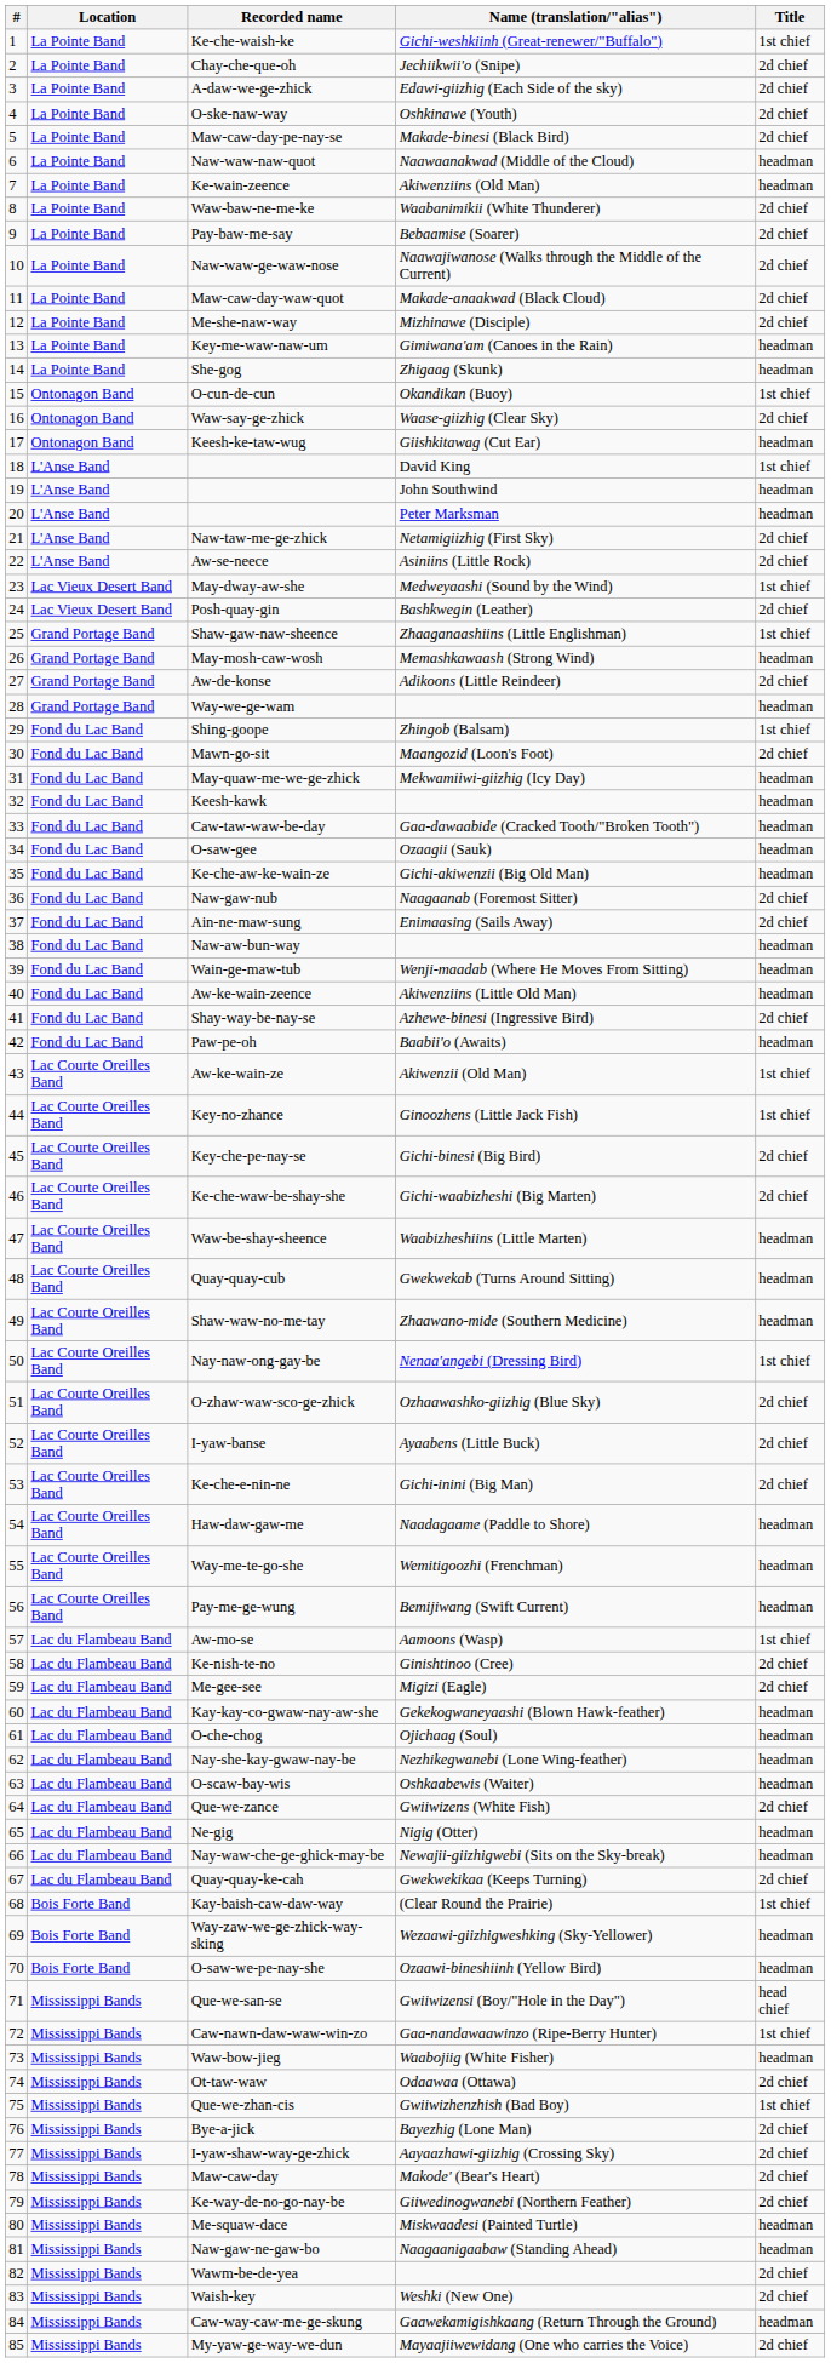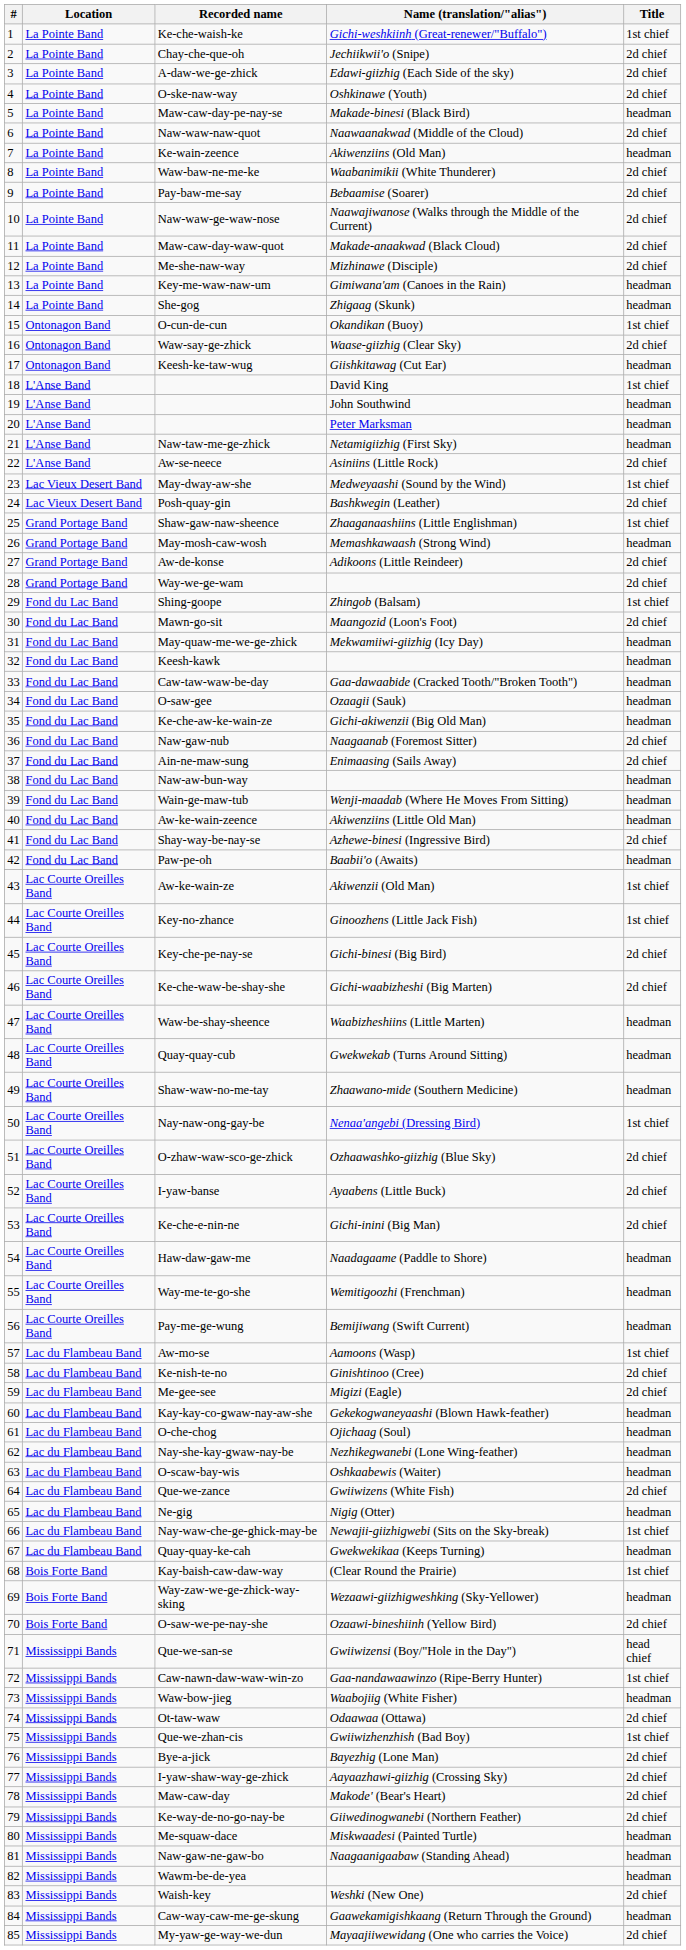 <table class="wikitable sortable">
 <tr>
 <th>#</th>
 <th>Location</th>
 <th>Recorded name</th>
 <th>Name (translation/"alias")</th>
 <th>Title</th>
 </tr>
 <tr>
 <td>1</td>
 <td><a href='#'>La Pointe Band</a></td>
 <td>Ke-che-waish-ke</td>
 <td><a href='#'><em>Gichi-weshkiinh</em> (Great-renewer/"Buffalo")</a></td>
 <td>1st chief</td>
 </tr>
 <tr>
 <td>2</td>
 <td><a href='#'>La Pointe Band</a></td>
 <td>Chay-che-que-oh</td>
 <td><em>Jechiikwii'o</em> (Snipe)</td>
 <td>2d chief</td>
 </tr>
 <tr>
 <td>3</td>
 <td><a href='#'>La Pointe Band</a></td>
 <td>A-daw-we-ge-zhick</td>
 <td><em>Edawi-giizhig</em> (Each Side of the sky)</td>
 <td>2d chief</td>
 </tr>
 <tr>
 <td>4</td>
 <td><a href='#'>La Pointe Band</a></td>
 <td>O-ske-naw-way</td>
 <td><em>Oshkinawe</em> (Youth)</td>
 <td>2d chief</td>
 </tr>
 <tr>
 <td>5</td>
 <td><a href='#'>La Pointe Band</a></td>
 <td>Maw-caw-day-pe-nay-se</td>
 <td><em>Makade-binesi</em> (Black Bird)</td>
-<td>2d chief</td>
+<td>headman</td>
 </tr>
 <tr>
 <td>6</td>
 <td><a href='#'>La Pointe Band</a></td>
 <td>Naw-waw-naw-quot</td>
 <td><em>Naawaanakwad</em> (Middle of the Cloud)</td>
-<td>headman</td>
+<td>2d chief</td>
 </tr>
 <tr>
 <td>7</td>
 <td><a href='#'>La Pointe Band</a></td>
 <td>Ke-wain-zeence</td>
 <td><em>Akiwenziins</em> (Old Man)</td>
 <td>headman</td>
 </tr>
 <tr>
 <td>8</td>
 <td><a href='#'>La Pointe Band</a></td>
 <td>Waw-baw-ne-me-ke</td>
 <td><em>Waabanimikii</em> (White Thunderer)</td>
 <td>2d chief</td>
 </tr>
 <tr>
 <td>9</td>
 <td><a href='#'>La Pointe Band</a></td>
 <td>Pay-baw-me-say</td>
 <td><em>Bebaamise</em> (Soarer)</td>
 <td>2d chief</td>
 </tr>
 <tr>
 <td>10</td>
 <td><a href='#'>La Pointe Band</a></td>
 <td>Naw-waw-ge-waw-nose</td>
 <td><em>Naawajiwanose</em> (Walks through the Middle of the Current)</td>
 <td>2d chief</td>
 </tr>
 <tr>
 <td>11</td>
 <td><a href='#'>La Pointe Band</a></td>
 <td>Maw-caw-day-waw-quot</td>
 <td><em>Makade-anaakwad</em> (Black Cloud)</td>
 <td>2d chief</td>
 </tr>
 <tr>
 <td>12</td>
 <td><a href='#'>La Pointe Band</a></td>
 <td>Me-she-naw-way</td>
 <td><em>Mizhinawe</em> (Disciple)</td>
 <td>2d chief</td>
 </tr>
 <tr>
 <td>13</td>
 <td><a href='#'>La Pointe Band</a></td>
 <td>Key-me-waw-naw-um</td>
 <td><em>Gimiwana'am</em> (Canoes in the Rain)</td>
 <td>headman</td>
 </tr>
 <tr>
 <td>14</td>
 <td><a href='#'>La Pointe Band</a></td>
 <td>She-gog</td>
 <td><em>Zhigaag</em> (Skunk)</td>
 <td>headman</td>
 </tr>
 <tr>
 <td>15</td>
 <td><a href='#'>Ontonagon Band</a></td>
 <td>O-cun-de-cun</td>
 <td><em>Okandikan</em> (Buoy)</td>
 <td>1st chief</td>
 </tr>
 <tr>
 <td>16</td>
 <td><a href='#'>Ontonagon Band</a></td>
 <td>Waw-say-ge-zhick</td>
 <td><em>Waase-giizhig</em> (Clear Sky)</td>
 <td>2d chief</td>
 </tr>
 <tr>
 <td>17</td>
 <td><a href='#'>Ontonagon Band</a></td>
 <td>Keesh-ke-taw-wug</td>
 <td><em>Giishkitawag</em> (Cut Ear)</td>
 <td>headman</td>
 </tr>
 <tr>
 <td>18</td>
 <td><a href='#'>L'Anse Band</a></td>
 <td></td>
 <td>David King</td>
 <td>1st chief</td>
 </tr>
 <tr>
 <td>19</td>
 <td><a href='#'>L'Anse Band</a></td>
 <td></td>
 <td>John Southwind</td>
 <td>headman</td>
 </tr>
 <tr>
 <td>20</td>
 <td><a href='#'>L'Anse Band</a></td>
 <td></td>
 <td><a href='#'>Peter Marksman</a></td>
 <td>headman</td>
 </tr>
 <tr>
 <td>21</td>
 <td><a href='#'>L'Anse Band</a></td>
 <td>Naw-taw-me-ge-zhick</td>
 <td><em>Netamigiizhig</em> (First Sky)</td>
-<td>2d chief</td>
+<td>headman</td>
 </tr>
 <tr>
 <td>22</td>
 <td><a href='#'>L'Anse Band</a></td>
 <td>Aw-se-neece</td>
 <td><em>Asiniins</em> (Little Rock)</td>
 <td>2d chief</td>
 </tr>
 <tr>
 <td>23</td>
 <td><a href='#'>Lac Vieux Desert Band</a></td>
 <td>May-dway-aw-she</td>
 <td><em>Medweyaashi</em> (Sound by the Wind)</td>
 <td>1st chief</td>
 </tr>
 <tr>
 <td>24</td>
 <td><a href='#'>Lac Vieux Desert Band</a></td>
 <td>Posh-quay-gin</td>
 <td><em>Bashkwegin</em> (Leather)</td>
 <td>2d chief</td>
 </tr>
 <tr>
 <td>25</td>
 <td><a href='#'>Grand Portage Band</a></td>
 <td>Shaw-gaw-naw-sheence</td>
 <td><em>Zhaaganaashiins</em> (Little Englishman)</td>
 <td>1st chief</td>
 </tr>
 <tr>
 <td>26</td>
 <td><a href='#'>Grand Portage Band</a></td>
 <td>May-mosh-caw-wosh</td>
 <td><em>Memashkawaash</em> (Strong Wind)</td>
 <td>headman</td>
 </tr>
 <tr>
 <td>27</td>
 <td><a href='#'>Grand Portage Band</a></td>
 <td>Aw-de-konse</td>
 <td><em>Adikoons</em> (Little Reindeer)</td>
 <td>2d chief</td>
 </tr>
 <tr>
 <td>28</td>
 <td><a href='#'>Grand Portage Band</a></td>
 <td>Way-we-ge-wam</td>
 <td></td>
-<td>headman</td>
+<td>2d chief</td>
 </tr>
 <tr>
 <td>29</td>
 <td><a href='#'>Fond du Lac Band</a></td>
 <td>Shing-goope</td>
 <td><em>Zhingob</em> (Balsam)</td>
 <td>1st chief</td>
 </tr>
 <tr>
 <td>30</td>
 <td><a href='#'>Fond du Lac Band</a></td>
 <td>Mawn-go-sit</td>
 <td><em>Maangozid</em> (Loon's Foot)</td>
 <td>2d chief</td>
 </tr>
 <tr>
 <td>31</td>
 <td><a href='#'>Fond du Lac Band</a></td>
 <td>May-quaw-me-we-ge-zhick</td>
 <td><em>Mekwamiiwi-giizhig</em> (Icy Day)</td>
 <td>headman</td>
 </tr>
 <tr>
 <td>32</td>
 <td><a href='#'>Fond du Lac Band</a></td>
 <td>Keesh-kawk</td>
 <td></td>
 <td>headman</td>
 </tr>
 <tr>
 <td>33</td>
 <td><a href='#'>Fond du Lac Band</a></td>
 <td>Caw-taw-waw-be-day</td>
 <td><em>Gaa-dawaabide</em> (Cracked Tooth/"Broken Tooth")</td>
 <td>headman</td>
 </tr>
 <tr>
 <td>34</td>
 <td><a href='#'>Fond du Lac Band</a></td>
 <td>O-saw-gee</td>
 <td><em>Ozaagii</em> (Sauk)</td>
 <td>headman</td>
 </tr>
 <tr>
 <td>35</td>
 <td><a href='#'>Fond du Lac Band</a></td>
 <td>Ke-che-aw-ke-wain-ze</td>
 <td><em>Gichi-akiwenzii</em> (Big Old Man)</td>
 <td>headman</td>
 </tr>
 <tr>
 <td>36</td>
 <td><a href='#'>Fond du Lac Band</a></td>
 <td>Naw-gaw-nub</td>
 <td><em>Naagaanab</em> (Foremost Sitter)</td>
 <td>2d chief</td>
 </tr>
 <tr>
 <td>37</td>
 <td><a href='#'>Fond du Lac Band</a></td>
 <td>Ain-ne-maw-sung</td>
 <td><em>Enimaasing</em> (Sails Away)</td>
 <td>2d chief</td>
 </tr>
 <tr>
 <td>38</td>
 <td><a href='#'>Fond du Lac Band</a></td>
 <td>Naw-aw-bun-way</td>
 <td></td>
 <td>headman</td>
 </tr>
 <tr>
 <td>39</td>
 <td><a href='#'>Fond du Lac Band</a></td>
 <td>Wain-ge-maw-tub</td>
 <td><em>Wenji-maadab</em> (Where He Moves From Sitting)</td>
 <td>headman</td>
 </tr>
 <tr>
 <td>40</td>
 <td><a href='#'>Fond du Lac Band</a></td>
 <td>Aw-ke-wain-zeence</td>
 <td><em>Akiwenziins</em> (Little Old Man)</td>
 <td>headman</td>
 </tr>
 <tr>
 <td>41</td>
 <td><a href='#'>Fond du Lac Band</a></td>
 <td>Shay-way-be-nay-se</td>
 <td><em>Azhewe-binesi</em> (Ingressive Bird)</td>
 <td>2d chief</td>
 </tr>
 <tr>
 <td>42</td>
 <td><a href='#'>Fond du Lac Band</a></td>
 <td>Paw-pe-oh</td>
 <td><em>Baabii'o</em> (Awaits)</td>
 <td>headman</td>
 </tr>
 <tr>
 <td>43</td>
 <td><a href='#'>Lac Courte Oreilles Band</a></td>
 <td>Aw-ke-wain-ze</td>
 <td><em>Akiwenzii</em> (Old Man)</td>
 <td>1st chief</td>
 </tr>
 <tr>
 <td>44</td>
 <td><a href='#'>Lac Courte Oreilles Band</a></td>
 <td>Key-no-zhance</td>
 <td><em>Ginoozhens</em> (Little Jack Fish)</td>
 <td>1st chief</td>
 </tr>
 <tr>
 <td>45</td>
 <td><a href='#'>Lac Courte Oreilles Band</a></td>
 <td>Key-che-pe-nay-se</td>
 <td><em>Gichi-binesi</em> (Big Bird)</td>
 <td>2d chief</td>
 </tr>
 <tr>
 <td>46</td>
 <td><a href='#'>Lac Courte Oreilles Band</a></td>
 <td>Ke-che-waw-be-shay-she</td>
 <td><em>Gichi-waabizheshi</em> (Big Marten)</td>
 <td>2d chief</td>
 </tr>
 <tr>
 <td>47</td>
 <td><a href='#'>Lac Courte Oreilles Band</a></td>
 <td>Waw-be-shay-sheence</td>
 <td><em>Waabizheshiins</em> (Little Marten)</td>
 <td>headman</td>
 </tr>
 <tr>
 <td>48</td>
 <td><a href='#'>Lac Courte Oreilles Band</a></td>
 <td>Quay-quay-cub</td>
 <td><em>Gwekwekab</em> (Turns Around Sitting)</td>
 <td>headman</td>
 </tr>
 <tr>
 <td>49</td>
 <td><a href='#'>Lac Courte Oreilles Band</a></td>
 <td>Shaw-waw-no-me-tay</td>
 <td><em>Zhaawano-mide</em> (Southern Medicine)</td>
 <td>headman</td>
 </tr>
 <tr>
 <td>50</td>
 <td><a href='#'>Lac Courte Oreilles Band</a></td>
 <td>Nay-naw-ong-gay-be</td>
 <td><a href='#'><em>Nenaa'angebi</em> (Dressing Bird)</a></td>
 <td>1st chief</td>
 </tr>
 <tr>
 <td>51</td>
 <td><a href='#'>Lac Courte Oreilles Band</a></td>
 <td>O-zhaw-waw-sco-ge-zhick</td>
 <td><em>Ozhaawashko-giizhig</em> (Blue Sky)</td>
 <td>2d chief</td>
 </tr>
 <tr>
 <td>52</td>
 <td><a href='#'>Lac Courte Oreilles Band</a></td>
 <td>I-yaw-banse</td>
 <td><em>Ayaabens</em> (Little Buck)</td>
 <td>2d chief</td>
 </tr>
 <tr>
 <td>53</td>
 <td><a href='#'>Lac Courte Oreilles Band</a></td>
 <td>Ke-che-e-nin-ne</td>
 <td><em>Gichi-inini</em> (Big Man)</td>
 <td>2d chief</td>
 </tr>
 <tr>
 <td>54</td>
 <td><a href='#'>Lac Courte Oreilles Band</a></td>
 <td>Haw-daw-gaw-me</td>
 <td><em>Naadagaame</em> (Paddle to Shore)</td>
 <td>headman</td>
 </tr>
 <tr>
 <td>55</td>
 <td><a href='#'>Lac Courte Oreilles Band</a></td>
 <td>Way-me-te-go-she</td>
 <td><em>Wemitigoozhi</em> (Frenchman)</td>
 <td>headman</td>
 </tr>
 <tr>
 <td>56</td>
 <td><a href='#'>Lac Courte Oreilles Band</a></td>
 <td>Pay-me-ge-wung</td>
 <td><em>Bemijiwang</em> (Swift Current)</td>
 <td>headman</td>
 </tr>
 <tr>
 <td>57</td>
 <td><a href='#'>Lac du Flambeau Band</a></td>
 <td>Aw-mo-se</td>
 <td><em>Aamoons</em> (Wasp)</td>
 <td>1st chief</td>
 </tr>
 <tr>
 <td>58</td>
 <td><a href='#'>Lac du Flambeau Band</a></td>
 <td>Ke-nish-te-no</td>
 <td><em>Ginishtinoo</em> (Cree)</td>
 <td>2d chief</td>
 </tr>
 <tr>
 <td>59</td>
 <td><a href='#'>Lac du Flambeau Band</a></td>
 <td>Me-gee-see</td>
 <td><em>Migizi</em> (Eagle)</td>
 <td>2d chief</td>
 </tr>
 <tr>
 <td>60</td>
 <td><a href='#'>Lac du Flambeau Band</a></td>
 <td>Kay-kay-co-gwaw-nay-aw-she</td>
 <td><em>Gekekogwaneyaashi</em> (Blown Hawk-feather)</td>
 <td>headman</td>
 </tr>
 <tr>
 <td>61</td>
 <td><a href='#'>Lac du Flambeau Band</a></td>
 <td>O-che-chog</td>
 <td><em>Ojichaag</em> (Soul)</td>
 <td>headman</td>
 </tr>
 <tr>
 <td>62</td>
 <td><a href='#'>Lac du Flambeau Band</a></td>
 <td>Nay-she-kay-gwaw-nay-be</td>
 <td><em>Nezhikegwanebi</em> (Lone Wing-feather)</td>
 <td>headman</td>
 </tr>
 <tr>
 <td>63</td>
 <td><a href='#'>Lac du Flambeau Band</a></td>
 <td>O-scaw-bay-wis</td>
 <td><em>Oshkaabewis</em> (Waiter)</td>
 <td>headman</td>
 </tr>
 <tr>
 <td>64</td>
 <td><a href='#'>Lac du Flambeau Band</a></td>
 <td>Que-we-zance</td>
 <td><em>Gwiiwizens</em> (White Fish)</td>
 <td>2d chief</td>
 </tr>
 <tr>
 <td>65</td>
 <td><a href='#'>Lac du Flambeau Band</a></td>
 <td>Ne-gig</td>
 <td><em>Nigig</em> (Otter)</td>
 <td>headman</td>
 </tr>
 <tr>
 <td>66</td>
 <td><a href='#'>Lac du Flambeau Band</a></td>
 <td>Nay-waw-che-ge-ghick-may-be</td>
 <td><em>Newajii-giizhigwebi</em> (Sits on the Sky-break)</td>
-<td>headman</td>
+<td>1st chief</td>
 </tr>
 <tr>
 <td>67</td>
 <td><a href='#'>Lac du Flambeau Band</a></td>
 <td>Quay-quay-ke-cah</td>
 <td><em>Gwekwekikaa</em> (Keeps Turning)</td>
-<td>2d chief</td>
+<td>headman</td>
 </tr>
 <tr>
 <td>68</td>
 <td><a href='#'>Bois Forte Band</a></td>
 <td>Kay-baish-caw-daw-way</td>
 <td>(Clear Round the Prairie)</td>
 <td>1st chief</td>
 </tr>
 <tr>
 <td>69</td>
 <td><a href='#'>Bois Forte Band</a></td>
 <td>Way-zaw-we-ge-zhick-way-sking</td>
 <td><em>Wezaawi-giizhigweshking</em> (Sky-Yellower)</td>
 <td>headman</td>
 </tr>
 <tr>
 <td>70</td>
 <td><a href='#'>Bois Forte Band</a></td>
 <td>O-saw-we-pe-nay-she</td>
 <td><em>Ozaawi-bineshiinh</em> (Yellow Bird)</td>
-<td>headman</td>
+<td>2d chief</td>
 </tr>
 <tr>
 <td>71</td>
 <td><a href='#'>Mississippi Bands</a></td>
 <td>Que-we-san-se</td>
 <td><em>Gwiiwizensi</em> (Boy/"Hole in the Day")</td>
 <td>head chief</td>
 </tr>
 <tr>
 <td>72</td>
 <td><a href='#'>Mississippi Bands</a></td>
 <td>Caw-nawn-daw-waw-win-zo</td>
 <td><em>Gaa-nandawaawinzo</em> (Ripe-Berry Hunter)</td>
 <td>1st chief</td>
 </tr>
 <tr>
 <td>73</td>
 <td><a href='#'>Mississippi Bands</a></td>
 <td>Waw-bow-jieg</td>
 <td><em>Waabojiig</em> (White Fisher)</td>
 <td>headman</td>
 </tr>
 <tr>
 <td>74</td>
 <td><a href='#'>Mississippi Bands</a></td>
 <td>Ot-taw-waw</td>
 <td><em>Odaawaa</em> (Ottawa)</td>
 <td>2d chief</td>
 </tr>
 <tr>
 <td>75</td>
 <td><a href='#'>Mississippi Bands</a></td>
 <td>Que-we-zhan-cis</td>
 <td><em>Gwiiwizhenzhish</em> (Bad Boy)</td>
 <td>1st chief</td>
 </tr>
 <tr>
 <td>76</td>
 <td><a href='#'>Mississippi Bands</a></td>
 <td>Bye-a-jick</td>
 <td><em>Bayezhig</em> (Lone Man)</td>
 <td>2d chief</td>
 </tr>
 <tr>
 <td>77</td>
 <td><a href='#'>Mississippi Bands</a></td>
 <td>I-yaw-shaw-way-ge-zhick</td>
 <td><em>Aayaazhawi-giizhig</em> (Crossing Sky)</td>
 <td>2d chief</td>
 </tr>
 <tr>
 <td>78</td>
 <td><a href='#'>Mississippi Bands</a></td>
 <td>Maw-caw-day</td>
 <td><em>Makode' </em>(Bear's Heart)</td>
 <td>2d chief</td>
 </tr>
 <tr>
 <td>79</td>
 <td><a href='#'>Mississippi Bands</a></td>
 <td>Ke-way-de-no-go-nay-be</td>
 <td><em>Giiwedinogwanebi</em> (Northern Feather)</td>
 <td>2d chief</td>
 </tr>
 <tr>
 <td>80</td>
 <td><a href='#'>Mississippi Bands</a></td>
 <td>Me-squaw-dace</td>
 <td><em>Miskwaadesi</em> (Painted Turtle)</td>
 <td>headman</td>
 </tr>
 <tr>
 <td>81</td>
 <td><a href='#'>Mississippi Bands</a></td>
 <td>Naw-gaw-ne-gaw-bo</td>
 <td><em>Naagaanigaabaw</em> (Standing Ahead)</td>
 <td>headman</td>
 </tr>
 <tr>
 <td>82</td>
 <td><a href='#'>Mississippi Bands</a></td>
 <td>Wawm-be-de-yea</td>
 <td></td>
-<td>2d chief</td>
+<td>headman</td>
 </tr>
 <tr>
 <td>83</td>
 <td><a href='#'>Mississippi Bands</a></td>
 <td>Waish-key</td>
 <td><em>Weshki</em> (New One)</td>
 <td>2d chief</td>
 </tr>
 <tr>
 <td>84</td>
 <td><a href='#'>Mississippi Bands</a></td>
 <td>Caw-way-caw-me-ge-skung</td>
 <td><em>Gaawekamigishkaang</em> (Return Through the Ground)</td>
 <td>headman</td>
 </tr>
 <tr>
 <td>85</td>
 <td><a href='#'>Mississippi Bands</a></td>
 <td>My-yaw-ge-way-we-dun</td>
 <td><em>Mayaajiiwewidang</em> (One who carries the Voice)</td>
 <td>2d chief</td>
 </tr>
 </table>
